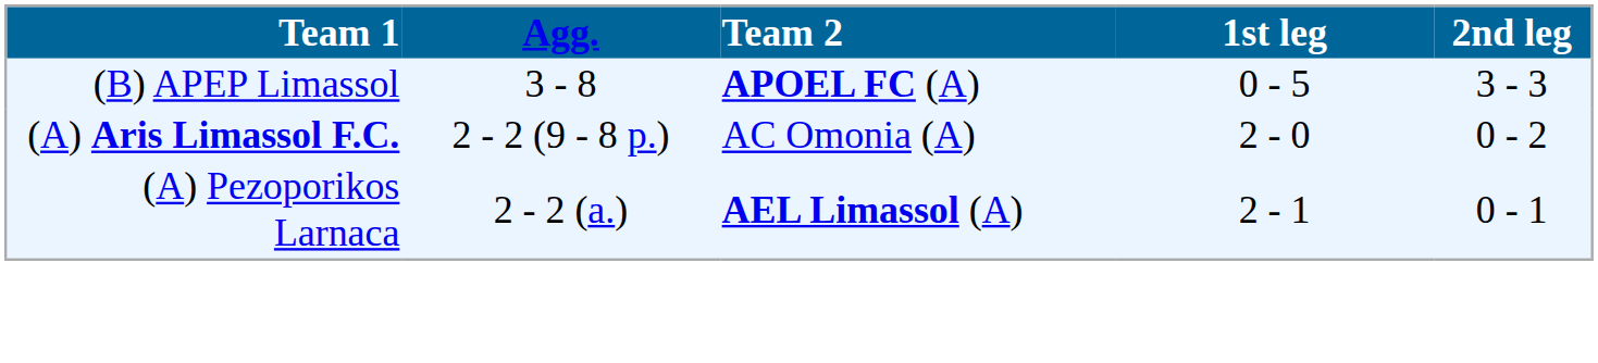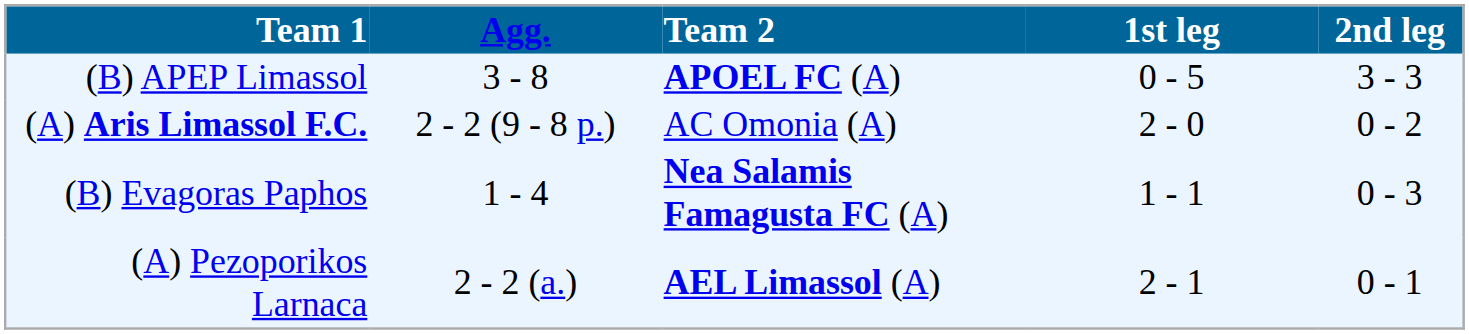 <table cellspacing="0" style="background: #EBF5FF; border: 1px #aaa solid; border-collapse: collapse; font-size: 95%;" width=70%>
 <tr bgcolor=#006699 style="color:white;">
 <th width=25% align="right">Team 1</th>
 <th width=20% align="center"><a href='#'>Agg.</a></th>
 <th width=25% align="left">Team 2</th>
 <th width=20% align="center">1st leg</th>
 <th width=20% align="center">2nd leg</th>
 </tr>
 <tr>
 <td align=right>(<a href='#'>B</a>) <a href='#'>APEP Limassol</a></td>
 <td align=center>3 - 8</td>
 <td align=left><strong><a href='#'>APOEL FC</a></strong> (<a href='#'>A</a>)</td>
 <td align=center>0 - 5</td>
 <td align=center>3 - 3</td>
 </tr>
 <tr>
 <td align=right>(<a href='#'>A</a>) <strong><a href='#'>Aris Limassol F.C.</a></strong></td>
 <td align=center>2 - 2 (9 - 8 <a href='#'>p.</a>)</td>
 <td align=left><a href='#'>AC Omonia</a> (<a href='#'>A</a>)</td>
 <td align=center>2 - 0</td>
 <td align=center>0 - 2</td>
 </tr>
 <tr>
+<td align=right>(<a href='#'>B</a>) <a href='#'>Evagoras Paphos</a></td>
+<td align=center>1 - 4</td>
+<td align=left><strong><a href='#'>Nea Salamis Famagusta FC</a></strong> (<a href='#'>A</a>)</td>
+<td align=center>1 - 1</td>
+<td align=center>0 - 3</td>
+</tr>
+<tr>
 <td align=right>(<a href='#'>A</a>) <a href='#'>Pezoporikos Larnaca</a></td>
 <td align=center>2 - 2 (<a href='#'>a.</a>)</td>
 <td align=left><strong><a href='#'>AEL Limassol</a></strong> (<a href='#'>A</a>)</td>
 <td align=center>2 - 1</td>
 <td align=center>0 - 1</td>
 </tr>
 <tr>
 </tr>
 </table>
